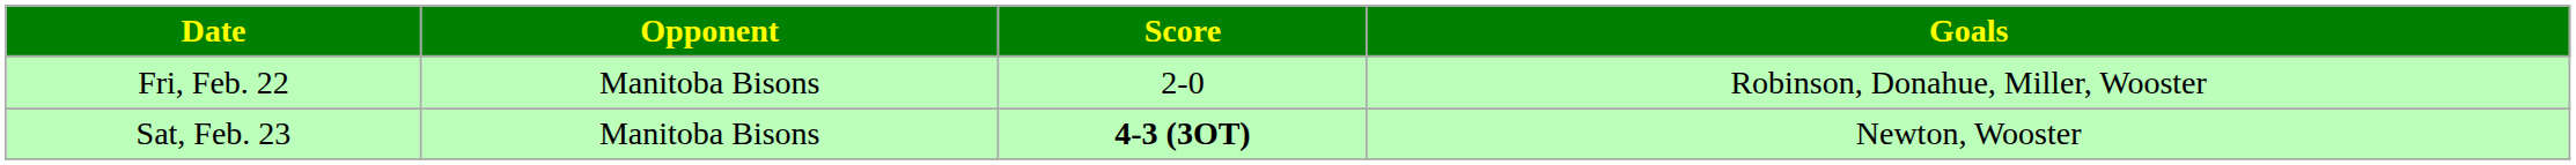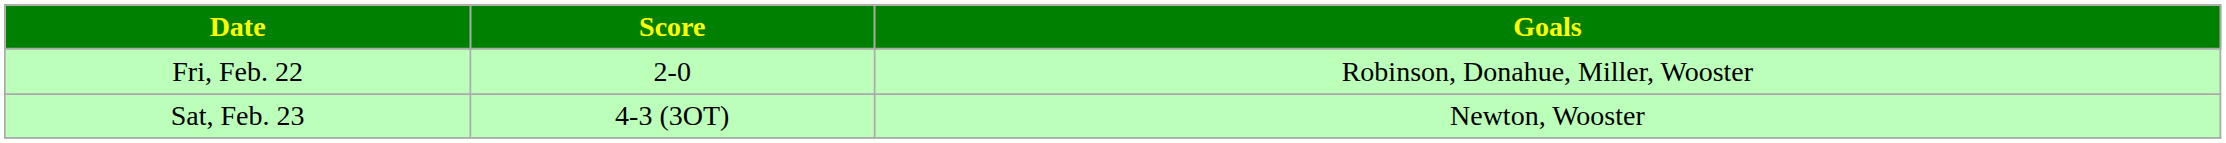 <table class="wikitable" width="80%">
 <tr align="center"  style="background:green;color:yellow;">
 <td><strong>Date</strong></td>
-<td><strong>Opponent</strong></td>
 <td><strong>Score</strong></td>
 <td><strong>Goals</strong></td>
 </tr>
 <tr align="center" bgcolor="bbffbb">
 <td>Fri, Feb. 22</td>
-<td>Manitoba Bisons</td>
 <td>2-0</td>
 <td>Robinson, Donahue, Miller, Wooster</td>
 </tr>
 <tr align="center" bgcolor="bbffbb">
 <td>Sat, Feb. 23</td>
-<td>Manitoba Bisons</td>
-<td><strong>4-3 (3OT)</strong></td>
+<td>4-3 (3OT)</td>
 <td>Newton, Wooster</td>
 </tr>
 </table>
